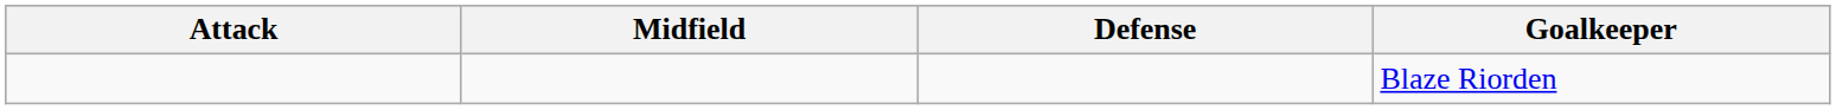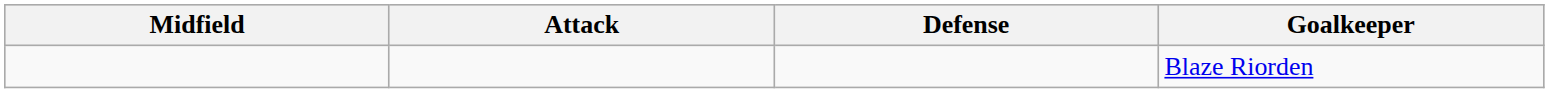 <table class="wikitable">
 <tr>
+<th width="230">Midfield</th>
 <th width="230">Attack</th>
-<th width="230">Midfield</th>
 <th width="230">Defense</th>
 <th width="230">Goalkeeper</th>
 </tr>
 <tr>
 <td valign="top"></td>
 <td valign="top"></td>
 <td valign="top"></td>
 <td valign="top"> <a href='#'>Blaze Riorden</a></td>
 </tr>
 </table>
